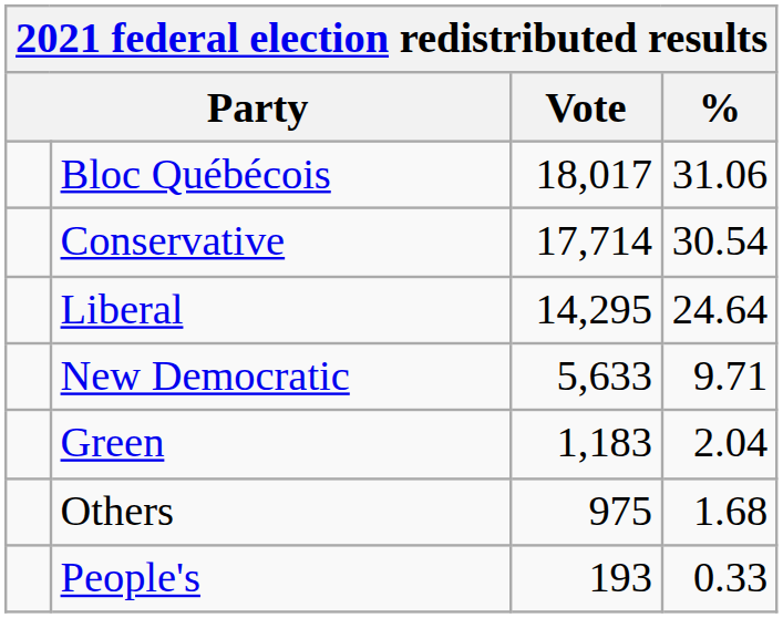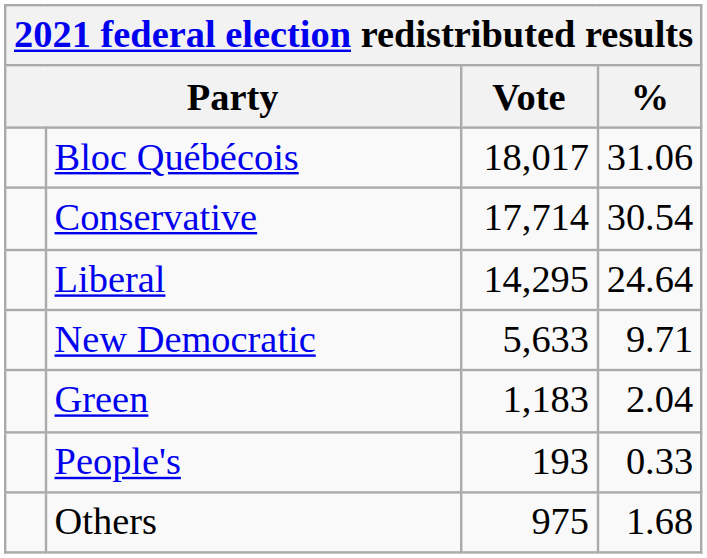 <table class="wikitable">
 <tr>
 <th colspan="4"><a href='#'>2021 federal election</a> redistributed results</th>
 </tr>
 <tr>
 <th bgcolor="#DDDDFF" width="130px" colspan="2">Party</th>
 <th bgcolor="#DDDDFF" width="50px">Vote</th>
 <th bgcolor="#DDDDFF" width="30px">%</th>
 </tr>
 <tr>
 <td> </td>
 <td><a href='#'>Bloc Québécois</a></td>
 <td align=right>18,017</td>
 <td align=right>31.06</td>
 </tr>
 <tr>
 <td> </td>
 <td><a href='#'>Conservative</a></td>
 <td align=right>17,714</td>
 <td align=right>30.54</td>
 </tr>
 <tr>
 <td> </td>
 <td><a href='#'>Liberal</a></td>
 <td align=right>14,295</td>
 <td align=right>24.64</td>
 </tr>
 <tr>
 <td> </td>
 <td><a href='#'>New Democratic</a></td>
 <td align=right>5,633</td>
 <td align=right>9.71</td>
 </tr>
 <tr>
 <td> </td>
 <td><a href='#'>Green</a></td>
 <td align=right>1,183</td>
 <td align=right>2.04</td>
 </tr>
 <tr>
 <td> </td>
+<td><a href='#'>People's</a></td>
+<td align=right>193</td>
+<td align=right>0.33</td>
+</tr>
+<tr>
+<td> </td>
 <td>Others</td>
 <td align=right>975</td>
 <td align=right>1.68</td>
 </tr>
-<tr>
-<td> </td>
-<td><a href='#'>People's</a></td>
-<td align=right>193</td>
-<td align=right>0.33</td>
-</tr>
 </table>
